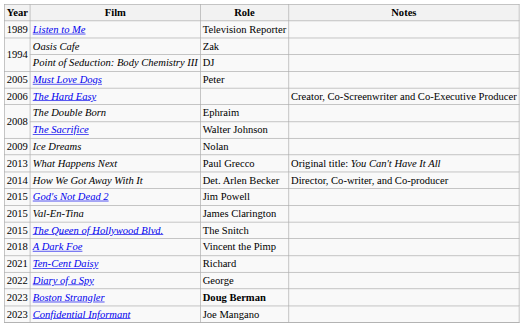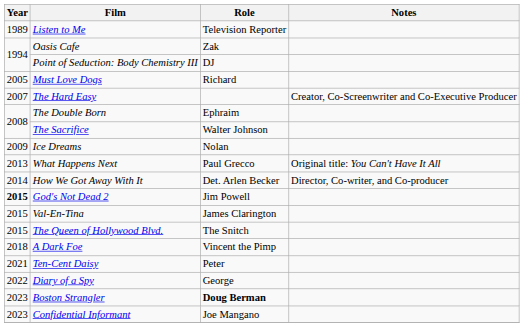 <table class="wikitable" style="font-size: 100%;">
 <tr>
 <th>Year</th>
 <th>Film</th>
 <th>Role</th>
 <th>Notes</th>
 </tr>
 <tr>
 <td>1989</td>
 <td><em><a href='#'>Listen to Me</a></em></td>
 <td>Television Reporter</td>
 <td></td>
 </tr>
 <tr>
 <td rowspan=2>1994</td>
 <td><em>Oasis Cafe</em></td>
 <td>Zak</td>
 <td></td>
 </tr>
 <tr>
 <td><em>Point of Seduction: Body Chemistry III</em></td>
 <td>DJ</td>
 <td></td>
 </tr>
 <tr>
 <td>2005</td>
 <td><em><a href='#'>Must Love Dogs</a></em></td>
-<td>Peter</td>
+<td>Richard</td>
 <td></td>
 </tr>
 <tr>
-<td>2006</td>
+<td>2007</td>
 <td><em><a href='#'>The Hard Easy</a></em></td>
 <td></td>
 <td>Creator, Co-Screenwriter and Co-Executive Producer</td>
 </tr>
 <tr>
 <td rowspan=2>2008</td>
 <td><em>The Double Born</em></td>
 <td>Ephraim</td>
 <td></td>
 </tr>
 <tr>
 <td><em><a href='#'>The Sacrifice</a></em></td>
 <td>Walter Johnson</td>
 <td></td>
 </tr>
 <tr>
 <td>2009</td>
 <td><em>Ice Dreams</em></td>
 <td>Nolan</td>
 <td></td>
 </tr>
 <tr>
 <td>2013</td>
 <td><em>What Happens Next</em></td>
 <td>Paul Grecco</td>
 <td>Original title: <em>You Can't Have It All</em></td>
 </tr>
 <tr>
 <td>2014</td>
 <td><em>How We Got Away With It</em></td>
 <td>Det. Arlen Becker</td>
 <td>Director, Co-writer, and Co-producer</td>
 </tr>
 <tr>
-<td>2015</td>
+<td><strong>2015</strong></td>
 <td><em><a href='#'>God's Not Dead 2</a></em></td>
 <td>Jim Powell</td>
 <td></td>
 </tr>
 <tr>
 <td>2015</td>
 <td><em>Val-En-Tina</em></td>
 <td>James Clarington</td>
 <td></td>
 </tr>
 <tr>
 <td>2015</td>
 <td><em><a href='#'>The Queen of Hollywood Blvd.</a></em></td>
 <td>The Snitch</td>
 <td></td>
 </tr>
 <tr>
 <td>2018</td>
 <td><em><a href='#'>A Dark Foe</a></em></td>
 <td>Vincent the Pimp</td>
 <td></td>
 </tr>
 <tr>
 <td>2021</td>
 <td><em><a href='#'>Ten-Cent Daisy</a></em></td>
-<td>Richard</td>
+<td>Peter</td>
 <td></td>
 </tr>
 <tr>
 <td>2022</td>
 <td><em><a href='#'>Diary of a Spy</a></em></td>
 <td>George</td>
 <td></td>
 </tr>
 <tr>
 <td>2023</td>
 <td><em><a href='#'>Boston Strangler</a></em></td>
 <td><strong>Doug Berman</strong></td>
 <td></td>
 </tr>
 <tr>
 <td>2023</td>
 <td><em><a href='#'>Confidential Informant</a></em></td>
 <td>Joe Mangano</td>
 <td></td>
 </tr>
 <tr>
 </tr>
 </table>
